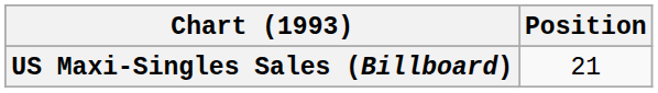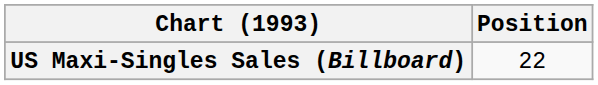 <table class="wikitable plainrowheaders" style="text-align:center">
 <tr>
 <th>Chart (1993)</th>
 <th>Position</th>
 </tr>
 <tr>
 <th scope="row">US Maxi-Singles Sales (<em>Billboard</em>)</th>
-<td>21</td>
+<td>22</td>
 </tr>
 </table>
